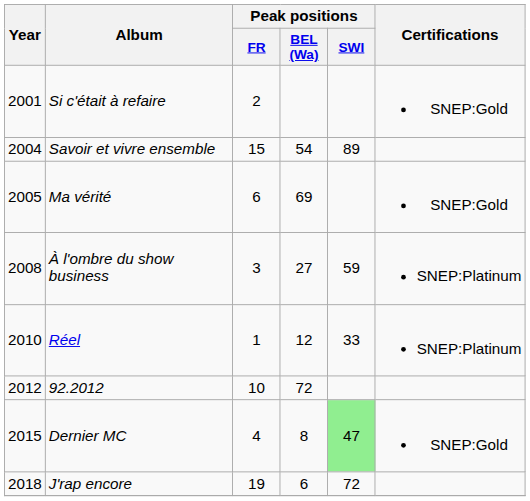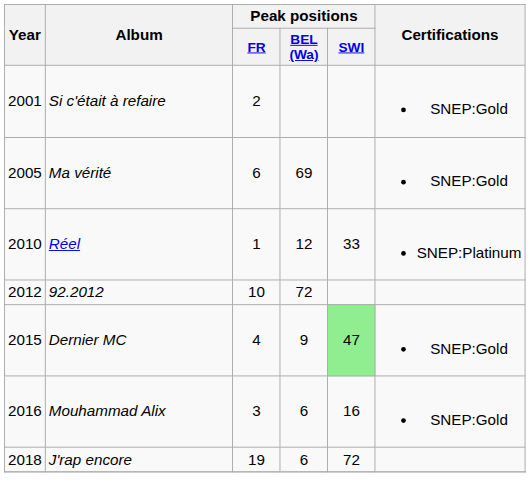 <table class="wikitable">
 <tr>
 <th align="center" rowspan="2" width="10">Year</th>
 <th align="center" rowspan="2" width="190">Album</th>
 <th align="center" colspan="3" width="30">Peak positions</th>
 <th align="center" rowspan="2" width="70">Certifications</th>
 </tr>
 <tr>
 <th scope="col" style="width:3em;font-size:90%;"><a href='#'>FR</a><br></th>
 <th scope="col" style="width:3em;font-size:90%;"><a href='#'>BEL <br>(Wa)</a><br></th>
 <th scope="col" style="width:3em;font-size:90%;"><a href='#'>SWI</a><br></th>
 </tr>
 <tr>
 <td align="center">2001</td>
 <td><em>Si c'était à refaire</em></td>
 <td align="center">2</td>
 <td align="center"></td>
 <td align="center"></td>
 <td align="center"><br><ul><li>SNEP:Gold</li></ul></td>
 </tr>
 <tr>
-<td align="center">2004</td>
-<td><em>Savoir et vivre ensemble</em></td>
-<td align="center">15</td>
-<td align="center">54</td>
-<td align="center">89</td>
-<td align="center"></td>
-</tr>
-<tr>
 <td align="center">2005</td>
 <td><em>Ma vérité</em></td>
 <td align="center">6</td>
 <td align="center">69</td>
 <td align="center"></td>
 <td align="center"><br><ul><li>SNEP:Gold</li></ul></td>
-</tr>
-<tr>
-<td align="center">2008</td>
-<td><em>À l'ombre du show business</em></td>
-<td align="center">3</td>
-<td align="center">27</td>
-<td align="center">59</td>
-<td align="center"><br><ul><li>SNEP:Platinum</li></ul></td>
 </tr>
 <tr>
 <td align="center">2010</td>
 <td><em><a href='#'>Réel</a></em></td>
 <td align="center">1</td>
 <td align="center">12</td>
 <td align="center">33</td>
 <td align="center"><br><ul><li>SNEP:Platinum</li></ul></td>
 </tr>
 <tr>
 <td align="center">2012</td>
 <td><em>92.2012</em></td>
 <td align="center">10</td>
 <td align="center">72</td>
 <td align="center"></td>
 <td align="center"></td>
 </tr>
 <tr>
 <td align="center">2015</td>
 <td><em>Dernier MC</em></td>
 <td align="center">4</td>
-<td align="center">8</td>
+<td align="center">9</td>
 <td align="center" style="background: lightgreen;">47</td>
+<td align="center"><br><ul><li>SNEP:Gold</li></ul></td>
+</tr>
+<tr>
+<td align="center">2016</td>
+<td><em>Mouhammad Alix</em></td>
+<td align="center">3<br></td>
+<td align="center">6</td>
+<td align="center">16</td>
 <td align="center"><br><ul><li>SNEP:Gold</li></ul></td>
 </tr>
 <tr>
 <td align="center">2018</td>
 <td><em>J'rap encore</em></td>
 <td align="center">19<br></td>
 <td align="center">6</td>
 <td align="center">72</td>
 <td align="center"></td>
 </tr>
 <tr>
 </tr>
 </table>
